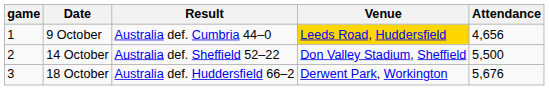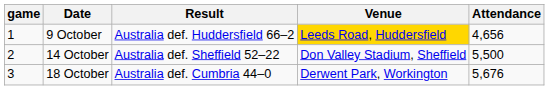 <table class="wikitable">
 <tr>
 <th>game</th>
 <th>Date</th>
 <th>Result</th>
 <th>Venue</th>
 <th>Attendance</th>
 </tr>
 <tr>
 <td>1</td>
 <td>9 October</td>
-<td> <a href='#'>Australia</a> def.  <a href='#'>Cumbria</a> 44–0</td>
+<td> <a href='#'>Australia</a> def.  <a href='#'>Huddersfield</a> 66–2</td>
 <td style="background: gold;"><a href='#'>Leeds Road</a>, <a href='#'>Huddersfield</a></td>
 <td>4,656</td>
 </tr>
 <tr>
 <td>2</td>
 <td>14 October</td>
 <td> <a href='#'>Australia</a> def.  <a href='#'>Sheffield</a> 52–22</td>
 <td><a href='#'>Don Valley Stadium</a>, <a href='#'>Sheffield</a></td>
 <td>5,500</td>
 </tr>
 <tr>
 <td>3</td>
 <td>18 October</td>
-<td> <a href='#'>Australia</a> def.  <a href='#'>Huddersfield</a> 66–2</td>
+<td> <a href='#'>Australia</a> def.  <a href='#'>Cumbria</a> 44–0</td>
 <td><a href='#'>Derwent Park</a>, <a href='#'>Workington</a></td>
 <td>5,676</td>
 </tr>
 </table>
